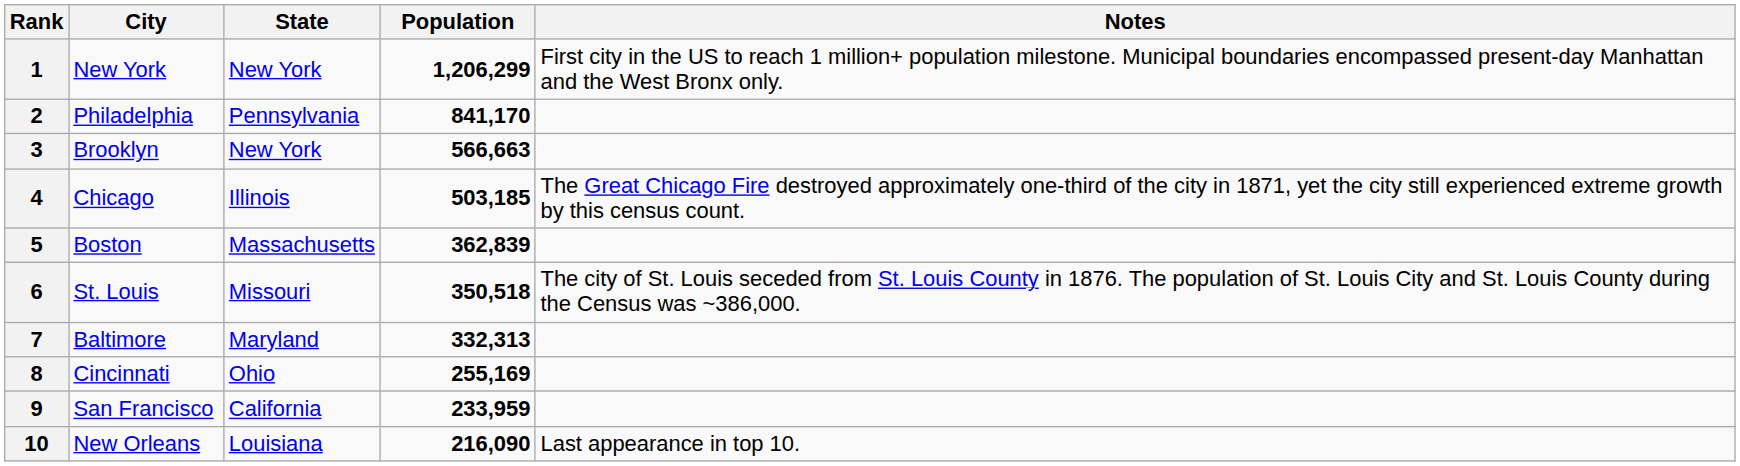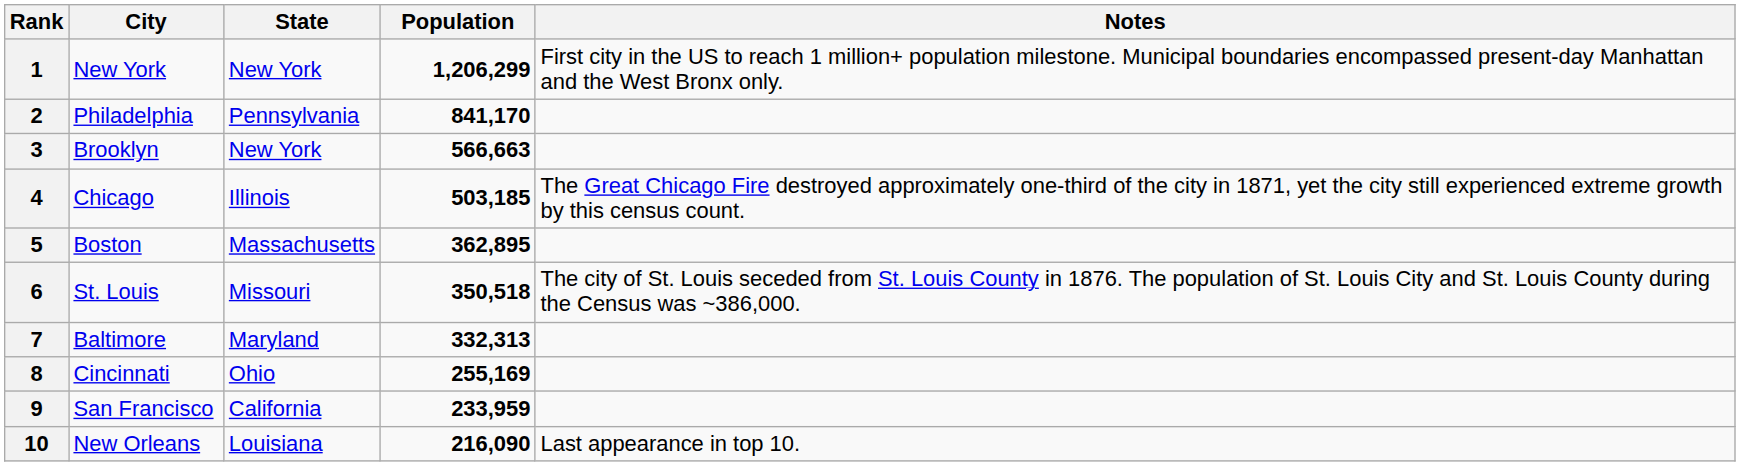 <table class="wikitable plainrowheaders" style="width:100%">
 <tr>
 <th scope="col" style="width:3%;">Rank</th>
 <th scope="col" style="width:9%;">City</th>
 <th scope="col" style="width:9%;">State</th>
 <th scope="col" style="width:9%;">Population</th>
 <th scope="col" style="width:70%;">Notes</th>
 </tr>
 <tr>
 <th scope="row">1</th>
 <td><a href='#'>New York</a></td>
 <td><a href='#'>New York</a></td>
 <td align="right"><strong>1,206,299</strong></td>
 <td>First city in the US to reach 1 million+ population milestone. Municipal boundaries encompassed present-day Manhattan and the West Bronx only.</td>
 </tr>
 <tr>
 <th scope="row">2</th>
 <td><a href='#'>Philadelphia</a></td>
 <td><a href='#'>Pennsylvania</a></td>
 <td align="right"><strong>841,170</strong></td>
 <td></td>
 </tr>
 <tr>
 <th scope="row">3</th>
 <td><a href='#'>Brooklyn</a></td>
 <td><a href='#'>New York</a></td>
 <td align="right"><strong>566,663</strong></td>
 <td></td>
 </tr>
 <tr>
 <th scope="row">4</th>
 <td><a href='#'>Chicago</a></td>
 <td><a href='#'>Illinois</a></td>
 <td align="right"><strong>503,185</strong></td>
 <td>The <a href='#'>Great Chicago Fire</a> destroyed approximately one-third of the city in 1871, yet the city still experienced extreme growth by this census count.</td>
 </tr>
 <tr>
 <th scope="row">5</th>
 <td><a href='#'>Boston</a></td>
 <td><a href='#'>Massachusetts</a></td>
-<td align="right"><strong>362,839</strong></td>
+<td align="right"><strong>362,895</strong></td>
 <td></td>
 </tr>
 <tr>
 <th scope="row">6</th>
 <td><a href='#'>St. Louis</a></td>
 <td><a href='#'>Missouri</a></td>
 <td align="right"><strong>350,518</strong></td>
 <td>The city of St. Louis seceded from <a href='#'>St. Louis County</a> in 1876. The population of St. Louis City and St. Louis County during the Census was ~386,000.</td>
 </tr>
 <tr>
 <th scope="row">7</th>
 <td><a href='#'>Baltimore</a></td>
 <td><a href='#'>Maryland</a></td>
 <td align="right"><strong>332,313</strong></td>
 <td></td>
 </tr>
 <tr>
 <th scope="row">8</th>
 <td><a href='#'>Cincinnati</a></td>
 <td><a href='#'>Ohio</a></td>
 <td align="right"><strong>255,169</strong></td>
 <td></td>
 </tr>
 <tr>
 <th scope="row">9</th>
 <td><a href='#'>San Francisco</a></td>
 <td><a href='#'>California</a></td>
 <td align="right"><strong>233,959</strong></td>
 <td></td>
 </tr>
 <tr>
 <th scope="row">10</th>
 <td><a href='#'>New Orleans</a></td>
 <td><a href='#'>Louisiana</a></td>
 <td align="right"><strong>216,090</strong></td>
 <td>Last appearance in top 10.</td>
 </tr>
 </table>
